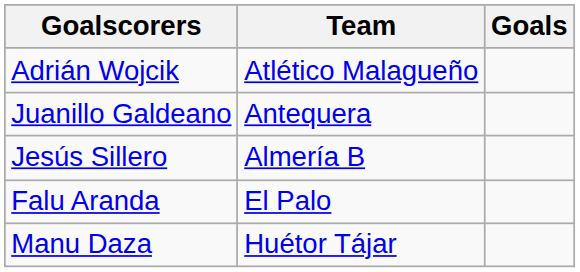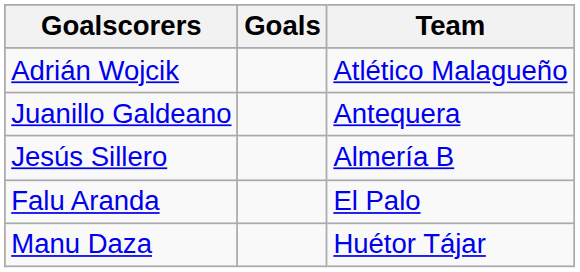 <table class="wikitable sortable" class="wikitable">
 <tr style="background:#ccc; text-align:center;">
 <th>Goalscorers</th>
+<th>Goals</th>
 <th>Team</th>
-<th>Goals</th>
 </tr>
 <tr>
 <td> <a href='#'>Adrián Wojcik</a></td>
+<td></td>
 <td><a href='#'>Atlético Malagueño</a></td>
-<td></td>
 </tr>
 <tr>
 <td> <a href='#'>Juanillo Galdeano</a></td>
+<td></td>
 <td><a href='#'>Antequera</a></td>
-<td></td>
 </tr>
 <tr>
 <td> <a href='#'>Jesús Sillero</a></td>
+<td></td>
 <td><a href='#'>Almería B</a></td>
-<td></td>
 </tr>
 <tr>
 <td> <a href='#'>Falu Aranda</a></td>
+<td></td>
 <td><a href='#'>El Palo</a></td>
-<td></td>
 </tr>
 <tr>
 <td> <a href='#'>Manu Daza</a></td>
+<td></td>
 <td><a href='#'>Huétor Tájar</a></td>
-<td></td>
 </tr>
 </table>
